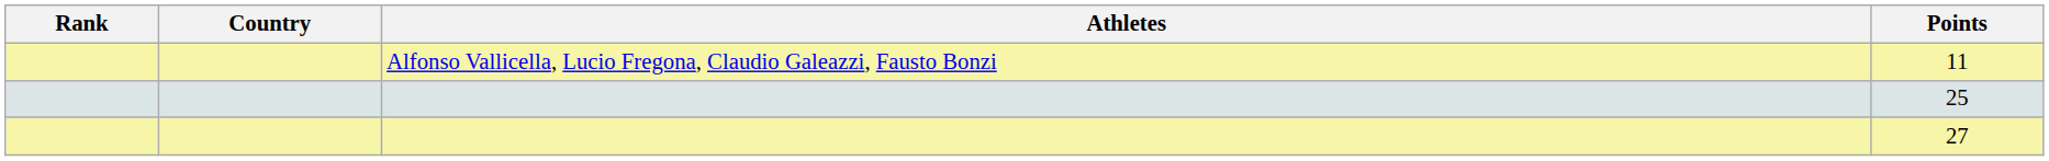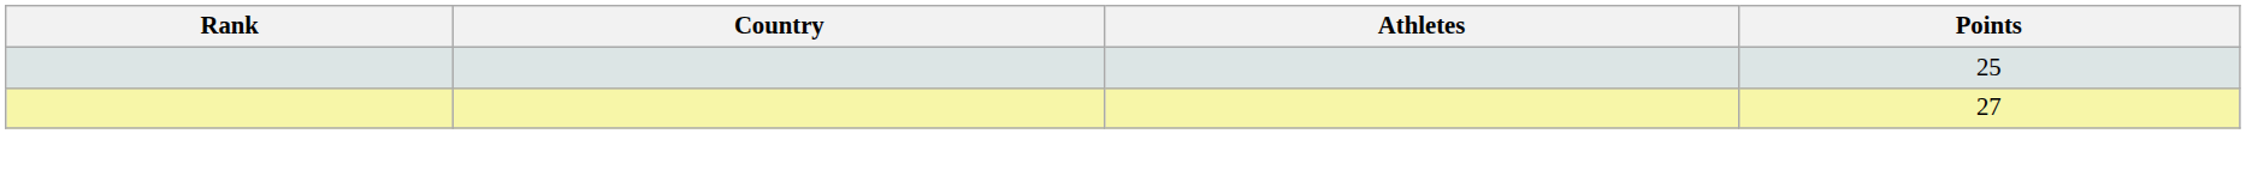 <table class="wikitable" width=65% style="font-size:90%; text-align:center;">
 <tr>
 <th>Rank</th>
 <th>Country</th>
 <th>Athletes</th>
 <th>Points</th>
-</tr>
-<tr bgcolor="#F7F6A8">
-<td></td>
-<td align=left></td>
-<td align=left><a href='#'>Alfonso Vallicella</a>, <a href='#'>Lucio Fregona</a>, <a href='#'>Claudio Galeazzi</a>, <a href='#'>Fausto Bonzi</a></td>
-<td>11</td>
 </tr>
 <tr bgcolor="#DCE5E5">
 <td></td>
 <td align=left></td>
 <td></td>
 <td>25</td>
 </tr>
 <tr bgcolor="#F7F6A8">
 <td></td>
 <td align=left></td>
 <td></td>
 <td>27</td>
 </tr>
 </table>
